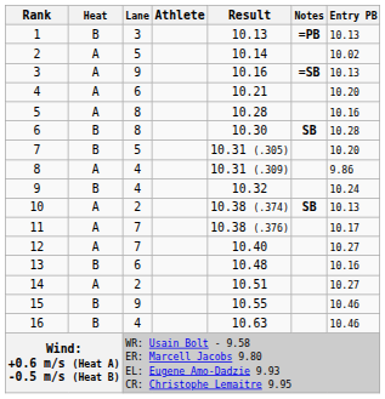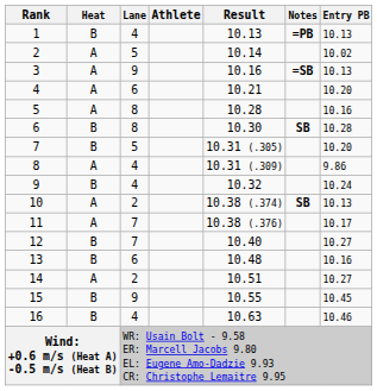 <table class="wikitable sortable" style="text-align:left;">
 <tr>
 <th>Rank</th>
 <th><small>Heat</small></th>
 <th><small>Lane</small></th>
 <th>Athlete</th>
 <th>Result</th>
 <th><small>Notes</small></th>
 <th><small>Entry PB</small></th>
 </tr>
 <tr>
 <td align=center>1</td>
 <td align=center>B</td>
-<td align=center>3</td>
+<td align=center>4</td>
 <td></td>
 <td align=center>10.13</td>
 <td align=center>=<strong>PB</strong></td>
 <td><small>10.13</small></td>
 </tr>
 <tr>
 <td align=center>2</td>
 <td align=center>A</td>
 <td align=center>5</td>
 <td></td>
 <td align=center>10.14</td>
 <td align=center></td>
 <td><small>10.02</small></td>
 </tr>
 <tr>
 <td align=center>3</td>
 <td align=center>A</td>
 <td align=center>9</td>
 <td></td>
 <td align=center>10.16</td>
 <td align=center>=<strong>SB</strong></td>
 <td><small>10.13</small></td>
 </tr>
 <tr>
 <td align=center>4</td>
 <td align=center>A</td>
 <td align=center>6</td>
 <td></td>
 <td align=center>10.21</td>
 <td></td>
 <td><small>10.20</small></td>
 </tr>
 <tr>
 <td align=center>5</td>
 <td align=center>A</td>
 <td align=center>8</td>
 <td></td>
 <td align=center>10.28</td>
 <td></td>
 <td><small>10.16</small></td>
 </tr>
 <tr>
 <td align=center>6</td>
 <td align=center>B</td>
 <td align=center>8</td>
 <td></td>
 <td align=center>10.30</td>
 <td align=center><strong>SB</strong></td>
 <td><small>10.28</small></td>
 </tr>
 <tr>
 <td align=center>7</td>
 <td align=center>B</td>
 <td align=center>5</td>
 <td></td>
 <td align=center>10.31 <small>(.305)</small></td>
 <td></td>
 <td><small>10.20</small></td>
 </tr>
 <tr>
 <td align=center>8</td>
 <td align=center>A</td>
 <td align=center>4</td>
 <td></td>
 <td align=center>10.31 <small>(.309)</small></td>
 <td></td>
 <td><small>9.86</small></td>
 </tr>
 <tr>
 <td align=center>9</td>
 <td align=center>B</td>
 <td align=center>4</td>
 <td></td>
 <td align=center>10.32</td>
 <td></td>
 <td><small>10.24</small></td>
 </tr>
 <tr>
 <td align=center>10</td>
 <td align=center>A</td>
 <td align=center>2</td>
 <td></td>
 <td align=center>10.38 <small>(.374)</small></td>
 <td align=center><strong>SB</strong></td>
 <td><small>10.13</small></td>
 </tr>
 <tr>
 <td align=center>11</td>
 <td align=center>A</td>
 <td align=center>7</td>
 <td></td>
 <td align=center>10.38 <small>(.376)</small></td>
 <td></td>
 <td><small>10.17</small></td>
 </tr>
 <tr>
 <td align=center>12</td>
-<td align=center>A</td>
+<td align=center>B</td>
 <td align=center>7</td>
 <td></td>
 <td align=center>10.40</td>
 <td></td>
 <td><small>10.27</small></td>
 </tr>
 <tr>
 <td align=center>13</td>
 <td align=center>B</td>
 <td align=center>6</td>
 <td></td>
 <td align=center>10.48</td>
 <td></td>
 <td><small>10.16</small></td>
 </tr>
 <tr>
 <td align=center>14</td>
 <td align=center>A</td>
 <td align=center>2</td>
 <td></td>
 <td align=center>10.51</td>
 <td></td>
 <td><small>10.27</small></td>
 </tr>
 <tr>
 <td align=center>15</td>
 <td align=center>B</td>
 <td align=center>9</td>
 <td></td>
 <td align=center>10.55</td>
 <td></td>
-<td><small>10.46</small></td>
+<td><small>10.45</small></td>
 </tr>
 <tr>
 <td align=center>16</td>
 <td align=center>B</td>
 <td align=center>4</td>
 <td></td>
 <td align=center>10.63</td>
 <td></td>
 <td><small>10.46</small></td>
 </tr>
 <tr>
 <th colspan="2">Wind:<br>+0.6 m/s <small>(Heat A)</small><br>-0.5 m/s <small>(Heat B)</small></th>
 <td colspan="5" bgcolor="#cccccc"><small>WR:   <a href='#'>Usain Bolt</a> - 9.58<br>ER:  <a href='#'>Marcell Jacobs</a>  9.80<br></small><small>EL:   <a href='#'>Eugene Amo-Dadzie</a> 9.93<br>CR:  <a href='#'>Christophe Lemaitre</a> 9.95</small></td>
 </tr>
 </table>
